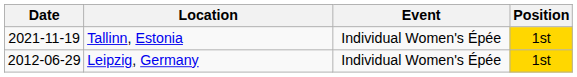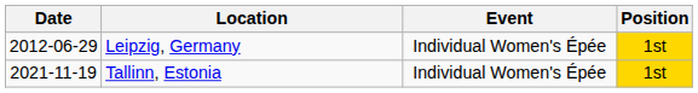 <table class="wikitable" style="text-align:center;">
 <tr>
 <th>Date</th>
 <th style="width:17em">Location</th>
 <th style="width:12em">Event</th>
 <th>Position</th>
 </tr>
 <tr>
+<td>2012-06-29</td>
+<td rowspan="1" align="left"> <a href='#'>Leipzig</a>, <a href='#'>Germany</a></td>
+<td>Individual Women's Épée</td>
+<td bgcolor="gold">1st</td>
+</tr>
+<tr>
 <td>2021-11-19</td>
 <td rowspan="1" align="left"> <a href='#'>Tallinn</a>, <a href='#'>Estonia</a></td>
 <td>Individual Women's Épée</td>
 <td bgcolor="gold">1st</td>
 </tr>
-<tr>
-<td>2012-06-29</td>
-<td rowspan="1" align="left"> <a href='#'>Leipzig</a>, <a href='#'>Germany</a></td>
-<td>Individual Women's Épée</td>
-<td bgcolor="gold">1st</td>
-</tr>
 </table>
